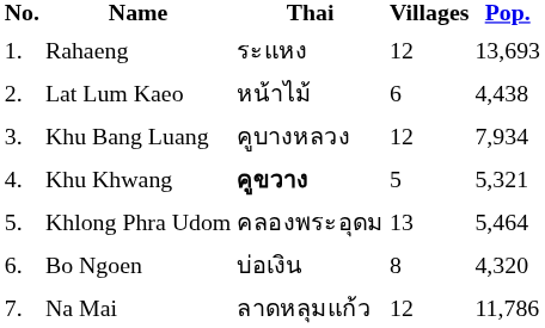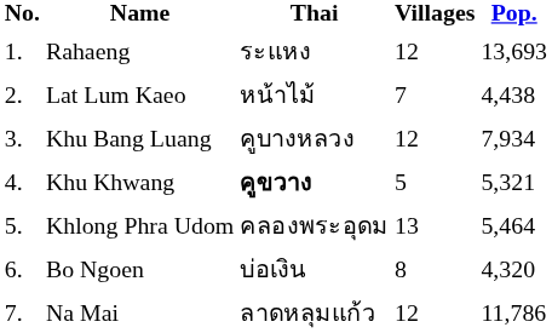 <table>
 <tr>
 <th>No.</th>
 <th>Name</th>
 <th>Thai</th>
 <th>Villages</th>
 <th><a href='#'>Pop.</a></th>
 </tr>
 <tr>
 <td>1.</td>
 <td>Rahaeng</td>
 <td>ระแหง</td>
 <td>12</td>
 <td>13,693</td>
 </tr>
 <tr>
 <td>2.</td>
 <td>Lat Lum Kaeo</td>
 <td>หน้าไม้</td>
-<td>6</td>
+<td>7</td>
 <td>4,438</td>
 </tr>
 <tr>
 <td>3.</td>
 <td>Khu Bang Luang</td>
 <td>คูบางหลวง</td>
 <td>12</td>
 <td>7,934</td>
 </tr>
 <tr>
 <td>4.</td>
 <td>Khu Khwang</td>
 <td><strong>คูขวาง</strong></td>
 <td>5</td>
 <td>5,321</td>
 </tr>
 <tr>
 <td>5.</td>
 <td>Khlong Phra Udom</td>
 <td>คลองพระอุดม</td>
 <td>13</td>
 <td>5,464</td>
 </tr>
 <tr>
 <td>6.</td>
 <td>Bo Ngoen</td>
 <td>บ่อเงิน</td>
 <td>8</td>
 <td>4,320</td>
 </tr>
 <tr>
 <td>7.</td>
 <td>Na Mai</td>
 <td>ลาดหลุมแก้ว</td>
 <td>12</td>
 <td>11,786</td>
 </tr>
 </table>
